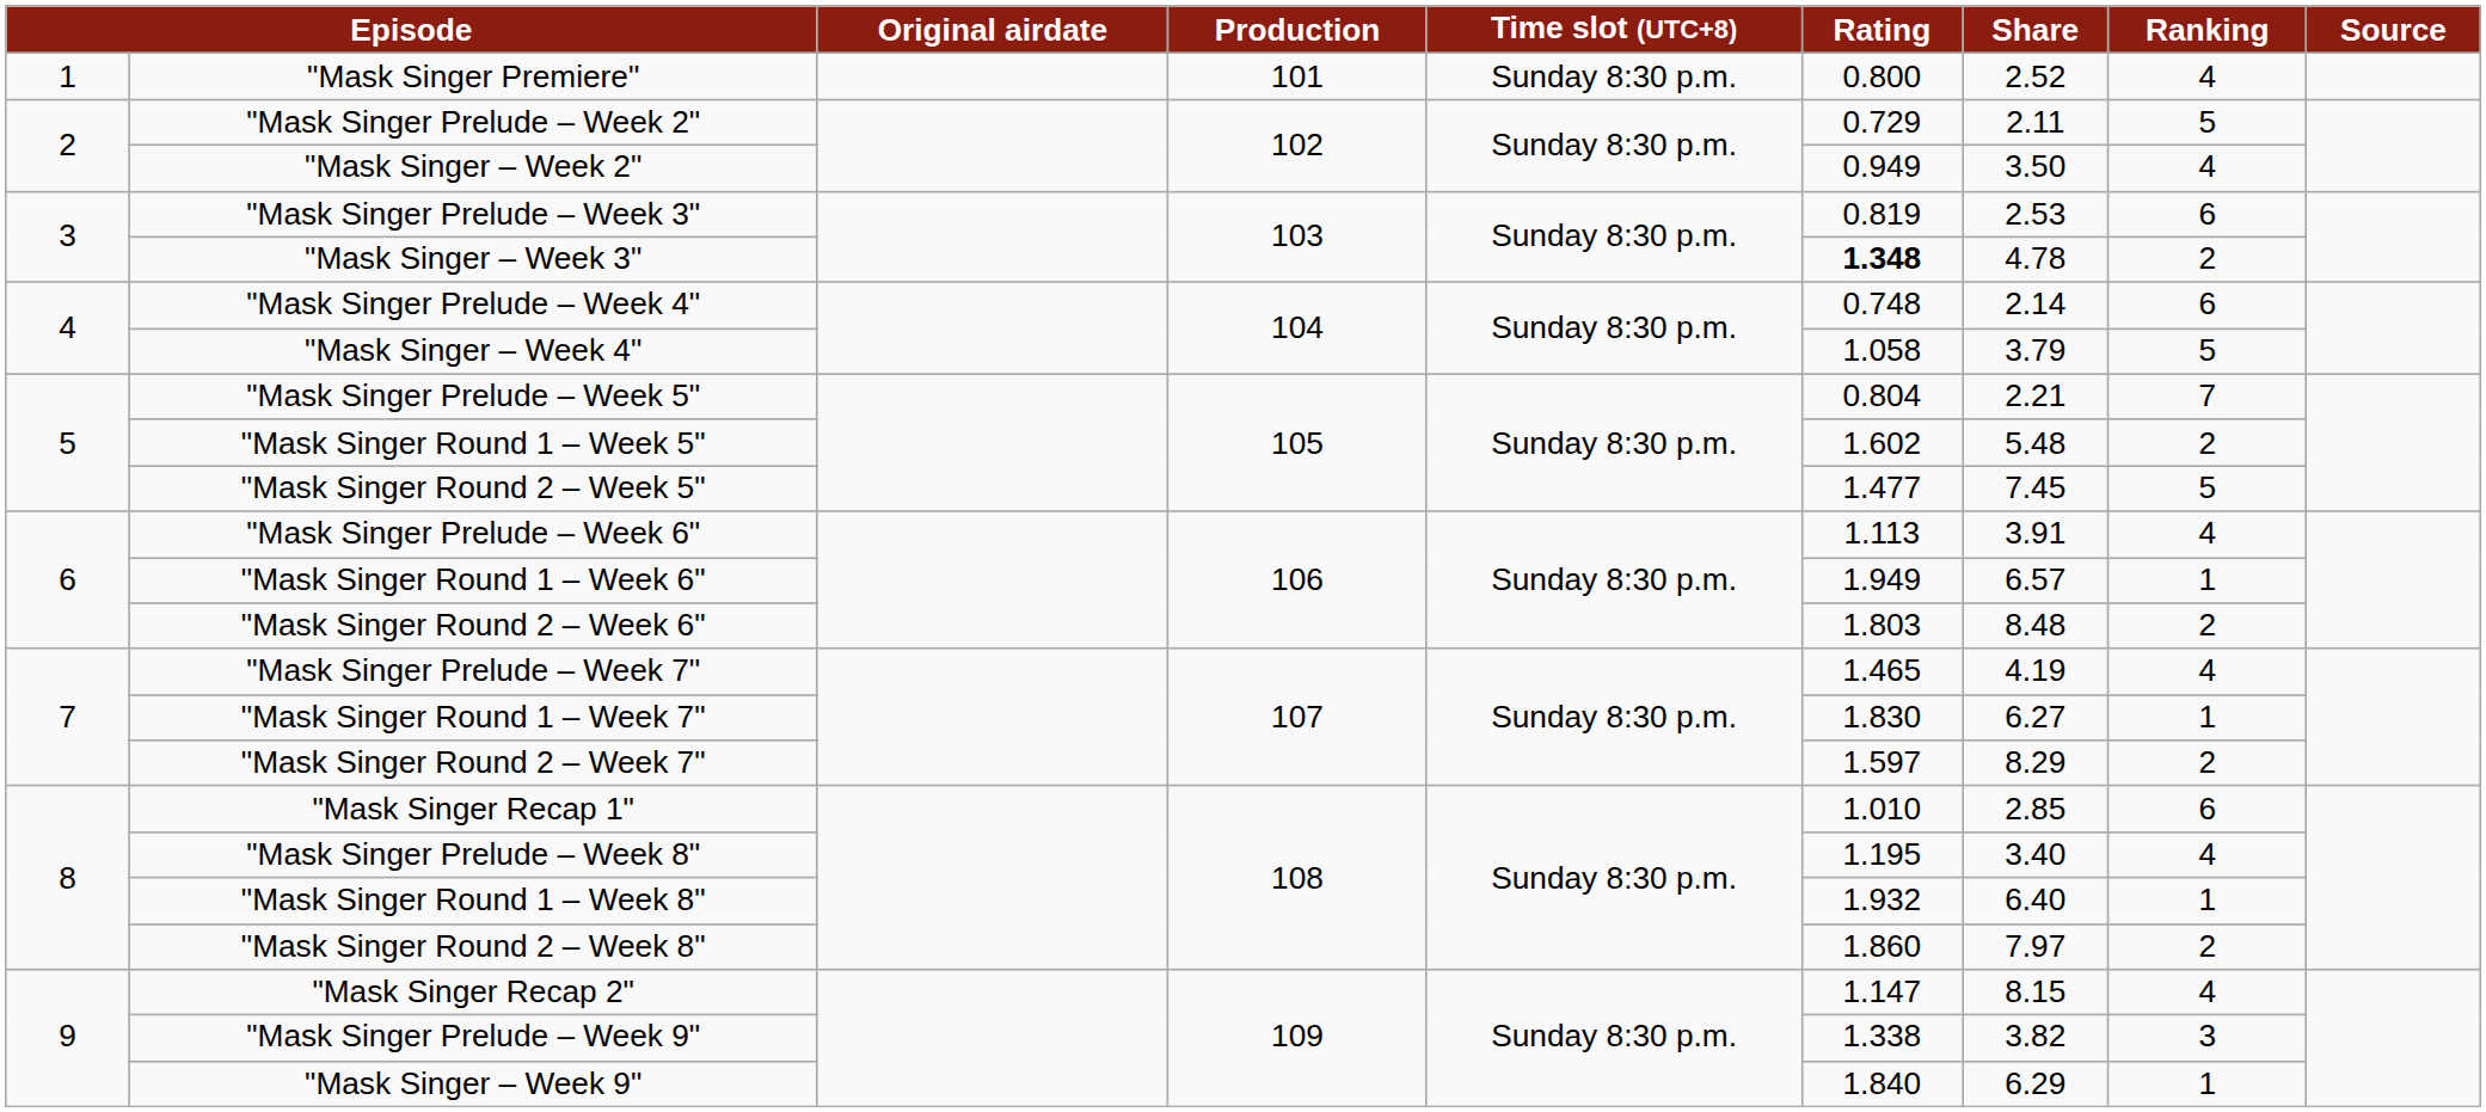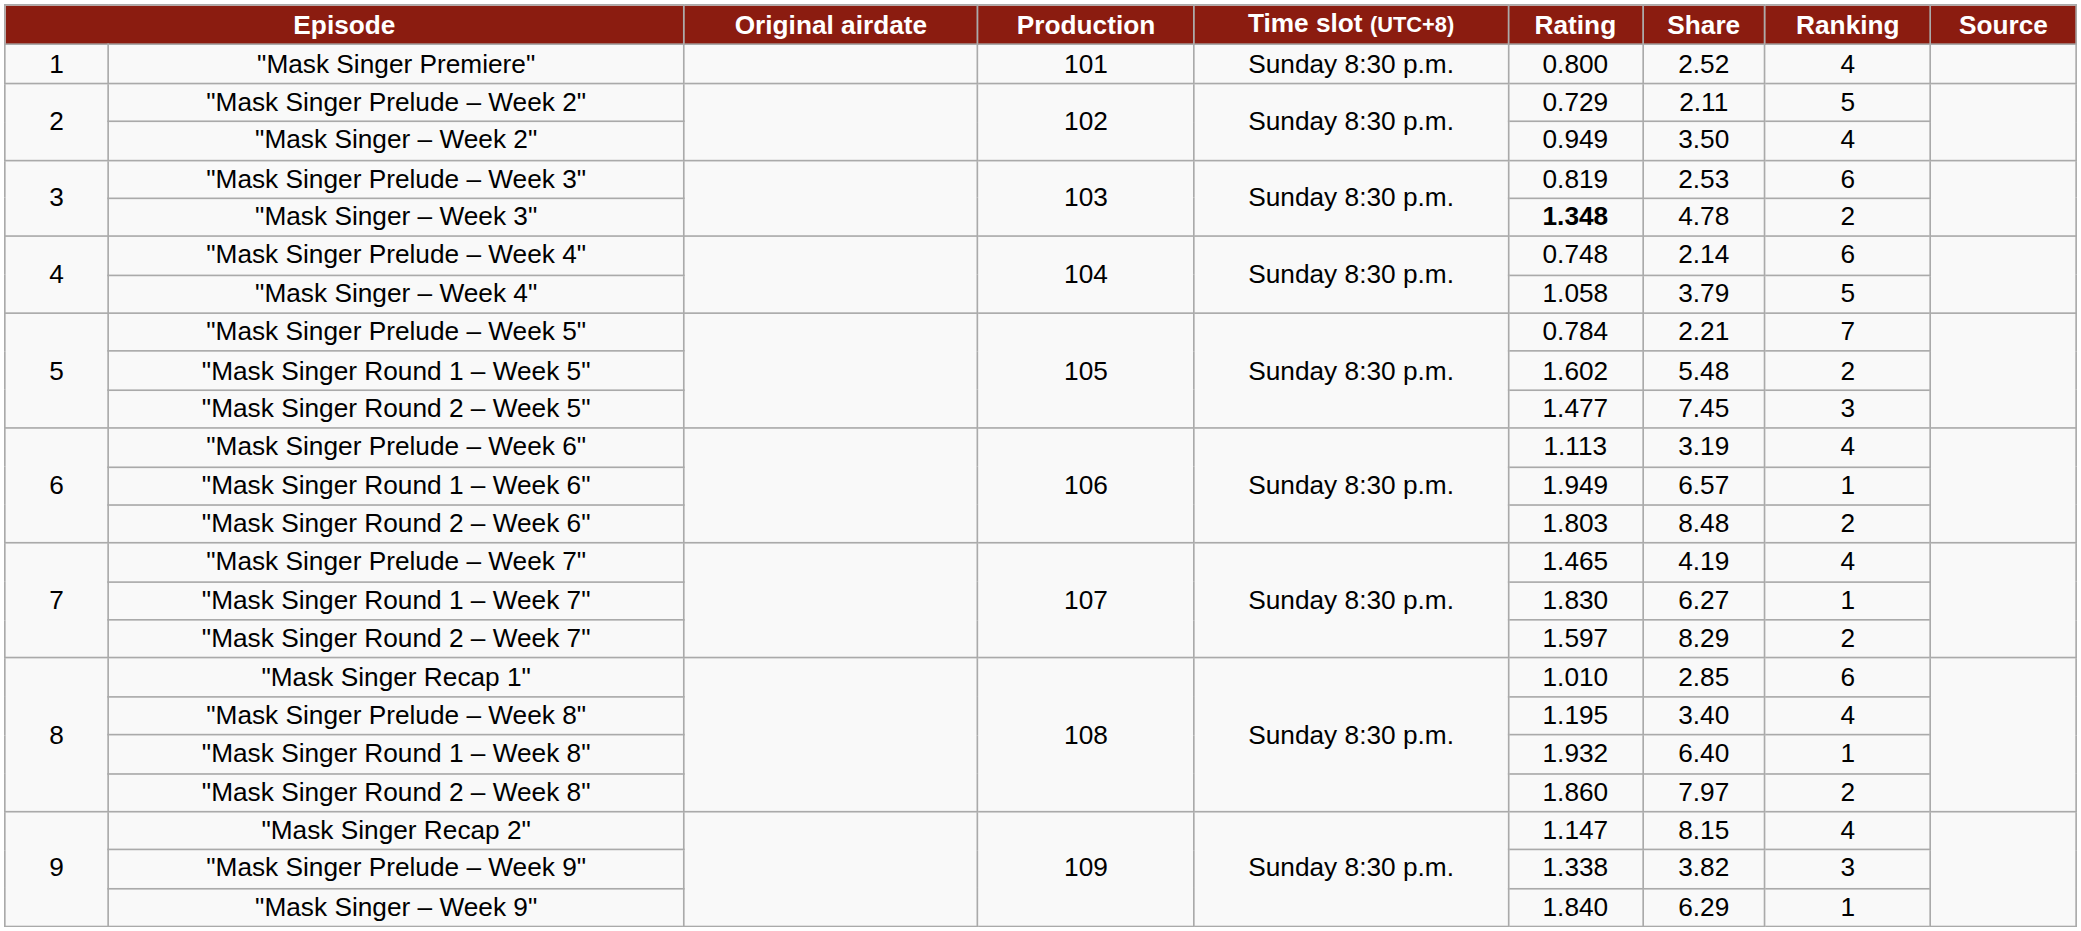 <table class="wikitable" style="text-align:center; line-height:16px; width:100%;">
 <tr>
 <th style="background:#8b1c10; color:white;" colspan="2">Episode</th>
 <th style="background:#8b1c10; color:white;">Original airdate</th>
 <th style="background:#8b1c10; color:white;">Production</th>
 <th style="background:#8b1c10; color:white;">Time slot <small>(UTC+8)</small></th>
 <th style="background:#8b1c10; color:white;">Rating</th>
 <th style="background:#8b1c10; color:white;">Share</th>
 <th style="background:#8b1c10; color:white;">Ranking</th>
 <th style="background:#8b1c10; color:white;">Source</th>
 </tr>
 <tr>
 <td style="width:05%;">1</td>
 <td>"Mask Singer Premiere"</td>
 <td></td>
 <td>101</td>
 <td>Sunday 8:30 p.m.</td>
 <td>0.800</td>
 <td>2.52</td>
 <td>4</td>
 <td></td>
 </tr>
 <tr>
 <td rowspan=2>2</td>
 <td>"Mask Singer Prelude – Week 2"</td>
 <td rowspan=2></td>
 <td rowspan=2>102</td>
 <td rowspan=2>Sunday 8:30 p.m.</td>
 <td>0.729</td>
 <td>2.11</td>
 <td>5</td>
 <td rowspan=2></td>
 </tr>
 <tr>
 <td>"Mask Singer – Week 2"</td>
 <td>0.949</td>
 <td>3.50</td>
 <td>4</td>
 </tr>
 <tr>
 <td rowspan=2>3</td>
 <td>"Mask Singer Prelude – Week 3"</td>
 <td rowspan=2></td>
 <td rowspan=2>103</td>
 <td rowspan=2>Sunday 8:30 p.m.</td>
 <td>0.819</td>
 <td>2.53</td>
 <td>6</td>
 <td rowspan=2></td>
 </tr>
 <tr>
 <td>"Mask Singer – Week 3"</td>
 <td><strong>1.348</strong></td>
 <td>4.78</td>
 <td>2</td>
 </tr>
 <tr>
 <td rowspan=2>4</td>
 <td>"Mask Singer Prelude – Week 4"</td>
 <td rowspan=2></td>
 <td rowspan=2>104</td>
 <td rowspan=2>Sunday 8:30 p.m.</td>
 <td>0.748</td>
 <td>2.14</td>
 <td>6</td>
 <td rowspan=2></td>
 </tr>
 <tr>
 <td>"Mask Singer – Week 4"</td>
 <td>1.058</td>
 <td>3.79</td>
 <td>5</td>
 </tr>
 <tr>
 <td rowspan=3>5</td>
 <td>"Mask Singer Prelude – Week 5"</td>
 <td rowspan=3></td>
 <td rowspan=3>105</td>
 <td rowspan=3>Sunday 8:30 p.m.</td>
-<td>0.804</td>
+<td>0.784</td>
 <td>2.21</td>
 <td>7</td>
 <td rowspan=3></td>
 </tr>
 <tr>
 <td>"Mask Singer Round 1 – Week 5"</td>
 <td>1.602</td>
 <td>5.48</td>
 <td>2</td>
 </tr>
 <tr>
 <td>"Mask Singer Round 2 – Week 5"</td>
 <td>1.477</td>
 <td>7.45</td>
-<td>5</td>
+<td>3</td>
 </tr>
 <tr>
 <td rowspan=3>6</td>
 <td>"Mask Singer Prelude – Week 6"</td>
 <td rowspan=3></td>
 <td rowspan=3>106</td>
 <td rowspan=3>Sunday 8:30 p.m.</td>
 <td>1.113</td>
-<td>3.91</td>
+<td>3.19</td>
 <td>4</td>
 <td rowspan=3></td>
 </tr>
 <tr>
 <td>"Mask Singer Round 1 – Week 6"</td>
 <td>1.949</td>
 <td>6.57</td>
 <td>1</td>
 </tr>
 <tr>
 <td>"Mask Singer Round 2 – Week 6"</td>
 <td>1.803</td>
 <td>8.48</td>
 <td>2</td>
 </tr>
 <tr>
 <td rowspan=3>7</td>
 <td>"Mask Singer Prelude – Week 7"</td>
 <td rowspan=3></td>
 <td rowspan=3>107</td>
 <td rowspan=3>Sunday 8:30 p.m.</td>
 <td>1.465</td>
 <td>4.19</td>
 <td>4</td>
 <td rowspan=3></td>
 </tr>
 <tr>
 <td>"Mask Singer Round 1 – Week 7"</td>
 <td>1.830</td>
 <td>6.27</td>
 <td>1</td>
 </tr>
 <tr>
 <td>"Mask Singer Round 2 – Week 7"</td>
 <td>1.597</td>
 <td>8.29</td>
 <td>2</td>
 </tr>
 <tr>
 <td rowspan=4>8</td>
 <td>"Mask Singer Recap 1"</td>
 <td rowspan=4></td>
 <td rowspan=4>108</td>
 <td rowspan=4>Sunday 8:30 p.m.</td>
 <td>1.010</td>
 <td>2.85</td>
 <td>6</td>
 <td rowspan=4></td>
 </tr>
 <tr>
 <td>"Mask Singer Prelude – Week 8"</td>
 <td>1.195</td>
 <td>3.40</td>
 <td>4</td>
 </tr>
 <tr>
 <td>"Mask Singer Round 1 – Week 8"</td>
 <td>1.932</td>
 <td>6.40</td>
 <td>1</td>
 </tr>
 <tr>
 <td>"Mask Singer Round 2 – Week 8"</td>
 <td>1.860</td>
 <td>7.97</td>
 <td>2</td>
 </tr>
 <tr>
 <td rowspan=3>9</td>
 <td>"Mask Singer Recap 2"</td>
 <td rowspan=3></td>
 <td rowspan=3>109</td>
 <td rowspan=3>Sunday 8:30 p.m.</td>
 <td>1.147</td>
 <td>8.15</td>
 <td>4</td>
 <td rowspan=3></td>
 </tr>
 <tr>
 <td>"Mask Singer Prelude – Week 9"</td>
 <td>1.338</td>
 <td>3.82</td>
 <td>3</td>
 </tr>
 <tr>
 <td>"Mask Singer – Week 9"</td>
 <td>1.840</td>
 <td>6.29</td>
 <td>1</td>
 </tr>
 </table>
